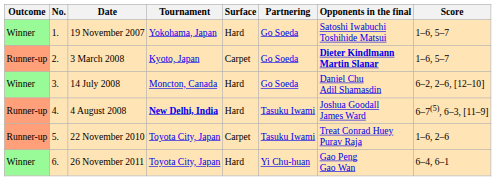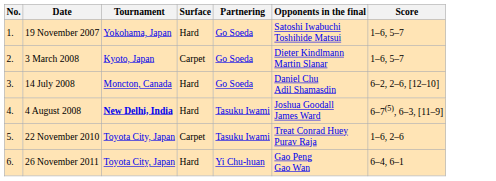 <table class="wikitable">
 <tr>
-<th>Outcome</th>
 <th>No.</th>
 <th>Date</th>
 <th>Tournament</th>
 <th>Surface</th>
 <th>Partnering</th>
 <th>Opponents in the final</th>
 <th>Score</th>
 </tr>
 <tr bgcolor="moccasin">
-<td style="background:#98FB98">Winner</td>
 <td>1.</td>
 <td>19 November 2007</td>
 <td><a href='#'>Yokohama, Japan</a></td>
 <td>Hard</td>
 <td> <a href='#'>Go Soeda</a></td>
 <td> <a href='#'>Satoshi Iwabuchi</a> <br>  <a href='#'>Toshihide Matsui</a></td>
 <td>1–6, 5–7</td>
 </tr>
 <tr bgcolor="moccasin">
-<td style="background:#FFA07A">Runner-up</td>
 <td>2.</td>
 <td>3 March 2008</td>
 <td><a href='#'>Kyoto, Japan</a></td>
 <td>Carpet</td>
 <td> <a href='#'>Go Soeda</a></td>
-<td><strong> <a href='#'>Dieter Kindlmann</a> <br>  <a href='#'>Martin Slanar</a></strong></td>
+<td> <a href='#'>Dieter Kindlmann</a> <br>  <a href='#'>Martin Slanar</a></td>
 <td>1–6, 5–7</td>
 </tr>
 <tr bgcolor="moccasin">
-<td style="background:#98FB98">Winner</td>
 <td>3.</td>
 <td>14 July 2008</td>
 <td><a href='#'>Moncton, Canada</a></td>
 <td>Hard</td>
 <td> <a href='#'>Go Soeda</a></td>
 <td> <a href='#'>Daniel Chu</a> <br>  <a href='#'>Adil Shamasdin</a></td>
 <td>6–2, 2–6, [12–10]</td>
 </tr>
 <tr bgcolor="moccasin">
-<td style="background:#FFA07A">Runner-up</td>
 <td>4.</td>
 <td>4 August 2008</td>
 <td><strong><a href='#'>New Delhi, India</a></strong></td>
 <td>Hard</td>
 <td> <a href='#'>Tasuku Iwami</a></td>
 <td> <a href='#'>Joshua Goodall</a> <br>  <a href='#'>James Ward</a></td>
 <td>6–7<sup>(5)</sup>, 6–3, [11–9]</td>
 </tr>
 <tr bgcolor="moccasin">
-<td style="background:#FFA07A">Runner-up</td>
 <td>5.</td>
 <td>22 November 2010</td>
 <td><a href='#'>Toyota City, Japan</a></td>
 <td>Carpet</td>
 <td> <a href='#'>Tasuku Iwami</a></td>
 <td> <a href='#'>Treat Conrad Huey</a> <br>  <a href='#'>Purav Raja</a></td>
 <td>1–6, 2–6</td>
 </tr>
 <tr bgcolor="moccasin">
-<td style="background:#98FB98">Winner</td>
 <td>6.</td>
 <td>26 November 2011</td>
 <td><a href='#'>Toyota City, Japan</a></td>
 <td>Hard</td>
 <td> <a href='#'>Yi Chu-huan</a></td>
 <td> <a href='#'>Gao Peng</a> <br>  <a href='#'>Gao Wan</a></td>
 <td>6–4, 6–1</td>
 </tr>
 </table>
